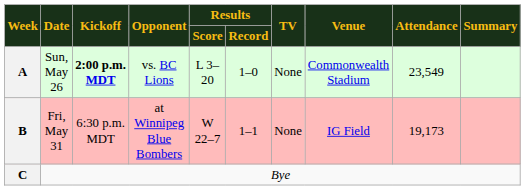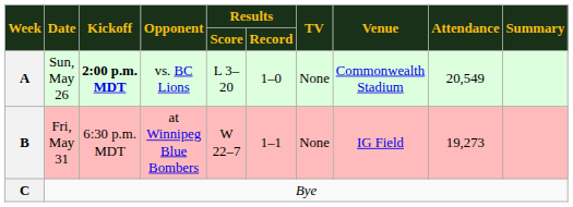 <table class="wikitable" style="font-size: 95%;">
 <tr>
 <th style="background:#183118;color:#f7bd13;" rowspan=2>Week</th>
 <th style="background:#183118;color:#f7bd13;" rowspan=2>Date</th>
 <th style="background:#183118;color:#f7bd13;" rowspan=2>Kickoff</th>
 <th style="background:#183118;color:#f7bd13;" rowspan=2>Opponent</th>
 <th style="background:#183118;color:#f7bd13;" colspan=2>Results</th>
 <th style="background:#183118;color:#f7bd13;" rowspan=2>TV</th>
 <th style="background:#183118;color:#f7bd13;" rowspan=2>Venue</th>
 <th style="background:#183118;color:#f7bd13;" rowspan=2>Attendance</th>
 <th style="background:#183118;color:#f7bd13;" rowspan=2>Summary</th>
 </tr>
 <tr>
 <th style="background:#183118;color:#f7bd13;">Score</th>
 <th style="background:#183118;color:#f7bd13;">Record</th>
 </tr>
 <tr align="center" bgcolor="ddffdd">
 <th align="center"><strong>A</strong></th>
 <td align="center">Sun, May 26</td>
 <td align="center"><strong>2:00 p.m. <a href='#'>MDT</a></strong></td>
 <td align="center">vs. <a href='#'>BC Lions</a></td>
 <td align="center">L 3–20</td>
 <td align="center">1–0</td>
 <td align="center">None</td>
 <td align="center"><a href='#'>Commonwealth Stadium</a></td>
-<td align="center">23,549</td>
+<td align="center">20,549</td>
 <td align="center"></td>
 </tr>
 <tr align="center" bgcolor="ffbbbb">
 <th align="center"><strong>B</strong></th>
 <td align="center">Fri, May 31</td>
 <td align="center">6:30 p.m. MDT</td>
 <td align="center">at <a href='#'>Winnipeg Blue Bombers</a></td>
 <td align="center">W 22–7</td>
 <td align="center">1–1</td>
 <td align="center">None</td>
 <td align="center"><a href='#'>IG Field</a></td>
-<td align="center">19,173</td>
+<td align="center">19,273</td>
 <td align="center"></td>
 </tr>
 <tr style= bgcolor="#ffffff">
 <th align="center"><strong>C</strong></th>
 <td colspan=9 align="center" valign="middle"><em>Bye</em></td>
 </tr>
 </table>
